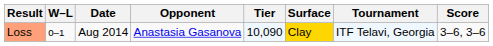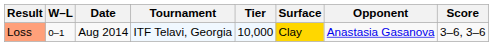 <table class="sortable wikitable">
 <tr>
 <th>Result</th>
 <th class="unsortable">W–L</th>
 <th>Date</th>
-<th>Opponent</th>
+<th>Tournament</th>
 <th>Tier</th>
 <th>Surface</th>
-<th>Tournament</th>
+<th>Opponent</th>
 <th class="unsortable">Score</th>
 </tr>
 <tr>
 <td style="background:#ffa07a;">Loss</td>
 <td><small>0–1</small></td>
 <td>Aug 2014</td>
+<td style="background:#f0f8ff;">ITF Telavi, Georgia</td>
+<td style="background:#f0f8ff;">10,000</td>
+<td style="background: gold;">Clay</td>
 <td> <a href='#'>Anastasia Gasanova</a></td>
-<td style="background:#f0f8ff;">10,090</td>
-<td style="background: gold;">Clay</td>
-<td style="background:#f0f8ff;">ITF Telavi, Georgia</td>
 <td>3–6, 3–6</td>
 </tr>
 </table>
